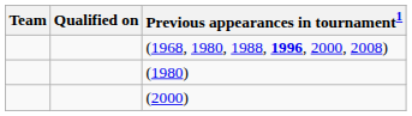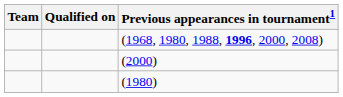 <table class="wikitable sortable" style="text-align: left;">
 <tr>
 <th>Team</th>
 <th>Qualified on</th>
 <th>Previous appearances in tournament<sup><strong><a href='#'>1</a></strong></sup></th>
 </tr>
 <tr>
 <td></td>
 <td></td>
 <td> (<a href='#'>1968</a>, <a href='#'>1980</a>, <a href='#'>1988</a>, <strong><a href='#'>1996</a></strong>, <a href='#'>2000</a>, <a href='#'>2008</a>)</td>
 </tr>
 <tr>
 <td></td>
 <td></td>
-<td> (<a href='#'>1980</a>)</td>
+<td> (<a href='#'>2000</a>)</td>
 </tr>
 <tr>
 <td></td>
 <td></td>
-<td> (<a href='#'>2000</a>)</td>
+<td> (<a href='#'>1980</a>)</td>
 </tr>
 </table>
